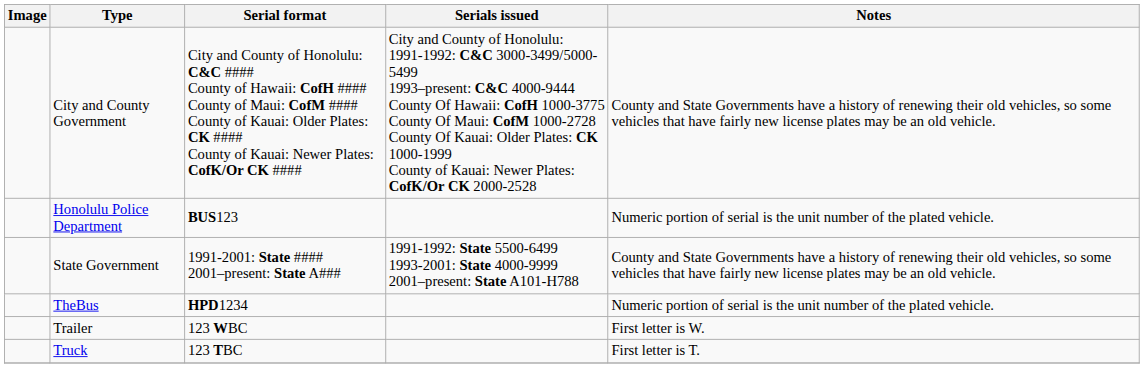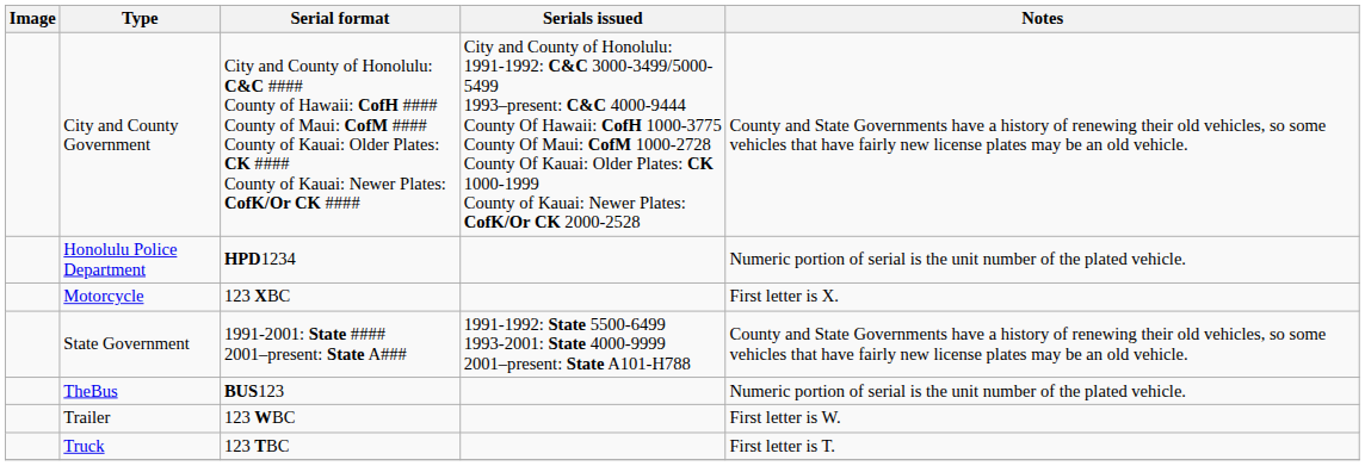 <table class="wikitable">
 <tr>
 <th>Image</th>
 <th>Type</th>
 <th>Serial format</th>
 <th>Serials issued</th>
 <th>Notes</th>
 </tr>
 <tr>
 <td></td>
 <td>City and County Government</td>
 <td>City and County of Honolulu: <strong>C&C</strong> ####<br>County of Hawaii: <strong>CofH</strong> ####<br>County of Maui: <strong>CofM</strong> ####<br>County of Kauai: Older Plates: <strong>CK</strong> ####<br>County of Kauai: Newer Plates:  <strong>CofK/Or CK</strong> ####</td>
 <td>City and County of Honolulu:<br>1991-1992: <strong>C&C</strong> 3000-3499/5000-5499<br>1993–present: <strong>C&C</strong> 4000-9444<br>County Of Hawaii: <strong>CofH</strong> 1000-3775<br>County Of Maui: <strong>CofM</strong> 1000-2728<br>County Of Kauai: Older Plates: <strong>CK</strong> 1000-1999<br>County of Kauai: Newer Plates: <strong>CofK/Or CK</strong> 2000-2528</td>
 <td>County and State Governments have a history of renewing their old vehicles, so some vehicles that have fairly new license plates may be an old vehicle.</td>
 </tr>
 <tr>
 <td></td>
 <td><a href='#'>Honolulu Police Department</a></td>
-<td><strong>BUS</strong>123</td>
+<td><strong>HPD</strong>1234</td>
 <td></td>
 <td>Numeric portion of serial is the unit number of the plated vehicle.</td>
+</tr>
+<tr>
+<td></td>
+<td><a href='#'>Motorcycle</a></td>
+<td>123 <strong>X</strong>BC</td>
+<td></td>
+<td>First letter is X.</td>
 </tr>
 <tr>
 <td></td>
 <td>State Government</td>
 <td>1991-2001: <strong>State</strong> ####<br>2001–present: <strong>State</strong> A###</td>
 <td>1991-1992: <strong>State</strong> 5500-6499<br>1993-2001: <strong>State</strong> 4000-9999<br>2001–present: <strong>State</strong> A101-H788</td>
 <td>County and State Governments have a history of renewing their old vehicles, so some vehicles that have fairly new license plates may be an old vehicle.</td>
 </tr>
 <tr>
 <td></td>
 <td><a href='#'>TheBus</a></td>
-<td><strong>HPD</strong>1234</td>
+<td><strong>BUS</strong>123</td>
 <td></td>
 <td>Numeric portion of serial is the unit number of the plated vehicle.</td>
 </tr>
 <tr>
 <td></td>
 <td>Trailer</td>
 <td>123 <strong>W</strong>BC</td>
 <td></td>
 <td>First letter is W.</td>
 </tr>
 <tr>
 <td></td>
 <td><a href='#'>Truck</a></td>
 <td>123 <strong>T</strong>BC</td>
 <td></td>
 <td>First letter is T.</td>
 </tr>
 <tr>
 </tr>
 </table>
